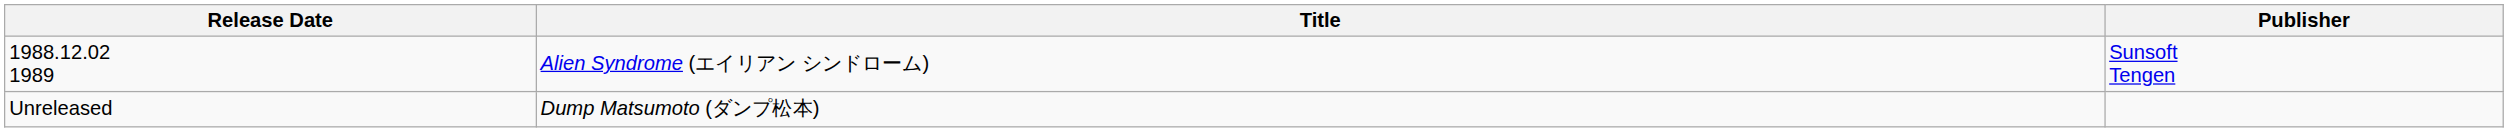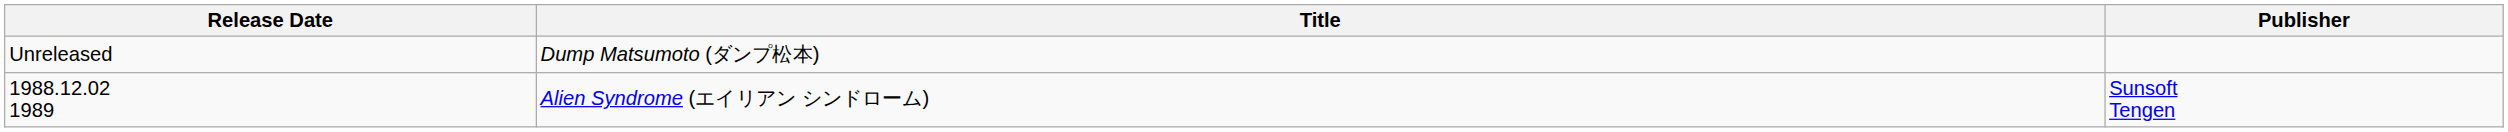 <table class="wikitable" style="width:100%;">
 <tr>
 <th>Release Date</th>
 <th>Title</th>
 <th>Publisher</th>
 </tr>
 <tr>
+<td>Unreleased</td>
+<td><em>Dump Matsumoto</em> (ダンプ松本)</td>
+<td></td>
+</tr>
+<tr>
 <td>1988.12.02 <br>1989 </td>
 <td><em><a href='#'>Alien Syndrome</a></em> (エイリアン シンドローム)</td>
 <td><a href='#'>Sunsoft</a> <br><a href='#'>Tengen</a> </td>
 </tr>
-<tr>
-<td>Unreleased</td>
-<td><em>Dump Matsumoto</em> (ダンプ松本)</td>
-<td></td>
-</tr>
 </table>
